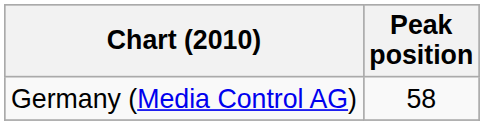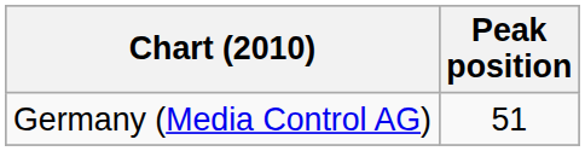 <table class="wikitable sortable">
 <tr>
 <th>Chart (2010)</th>
 <th>Peak<br>position</th>
 </tr>
 <tr>
 <td>Germany (<a href='#'>Media Control AG</a>)</td>
-<td style="text-align:center;">58</td>
+<td style="text-align:center;">51</td>
 </tr>
 </table>
